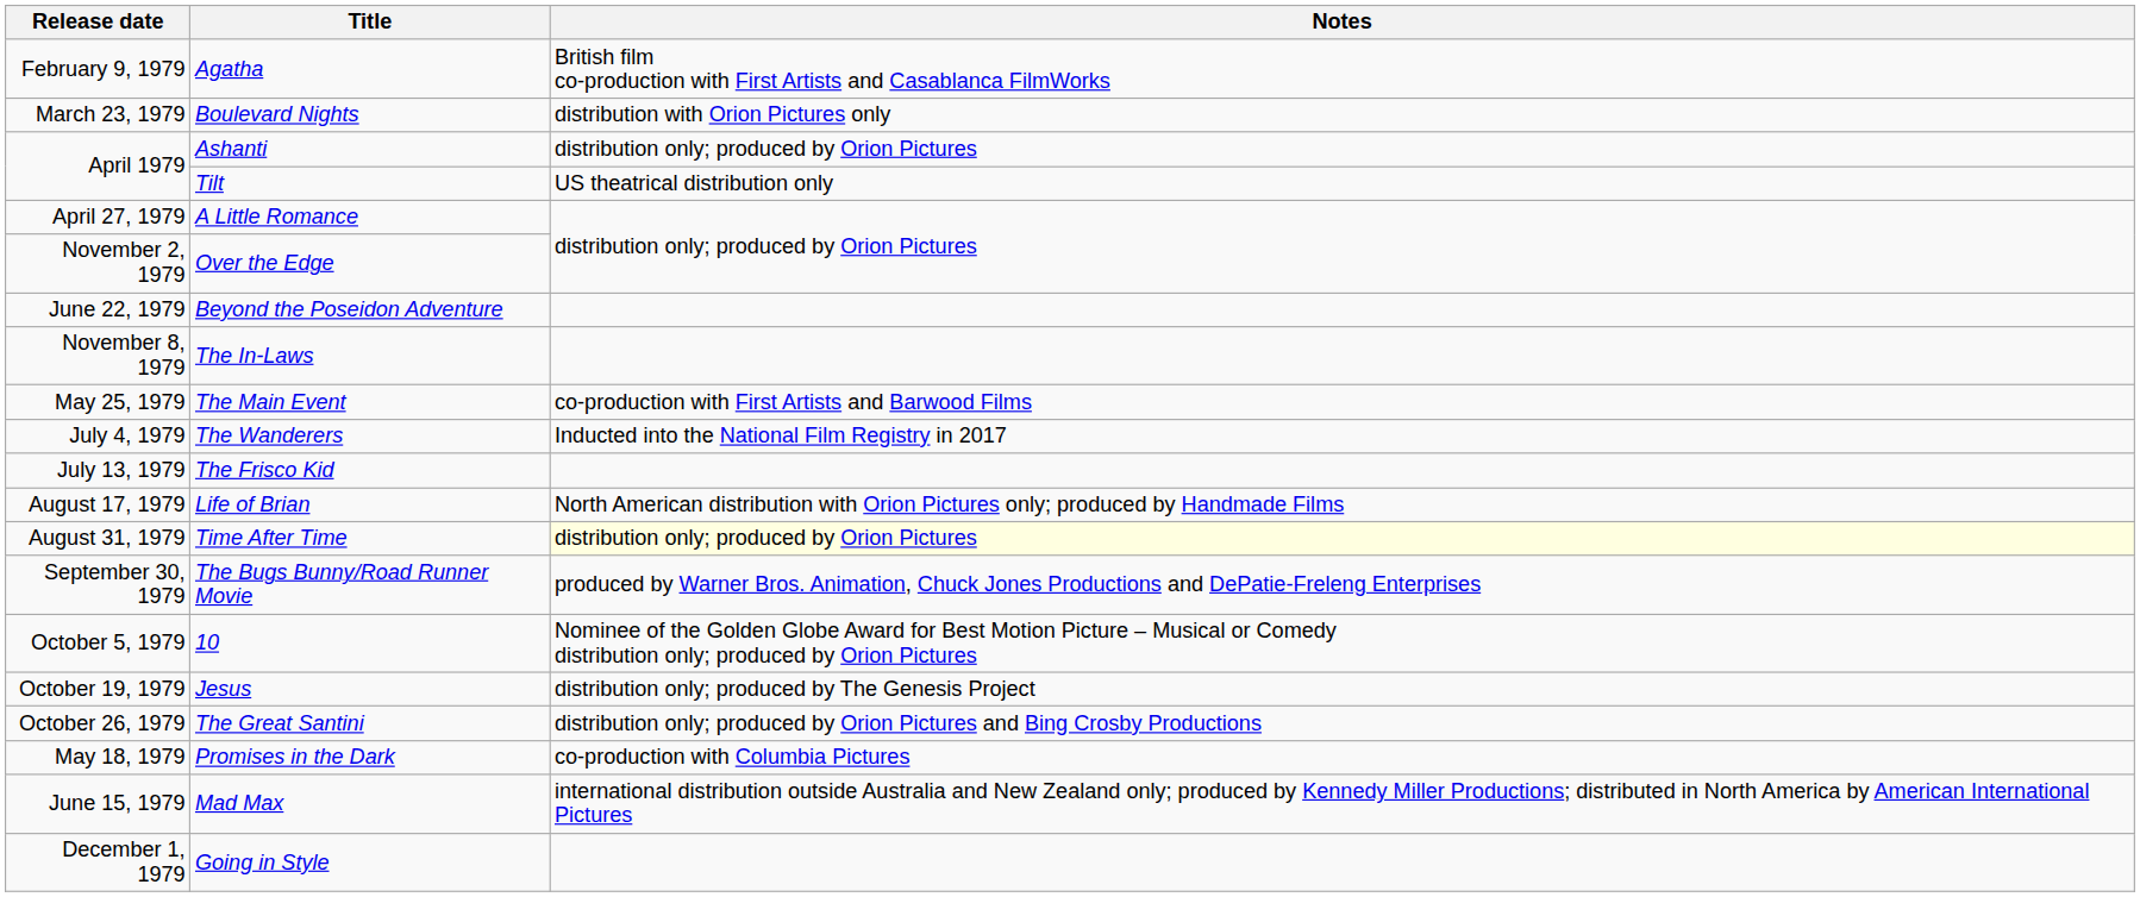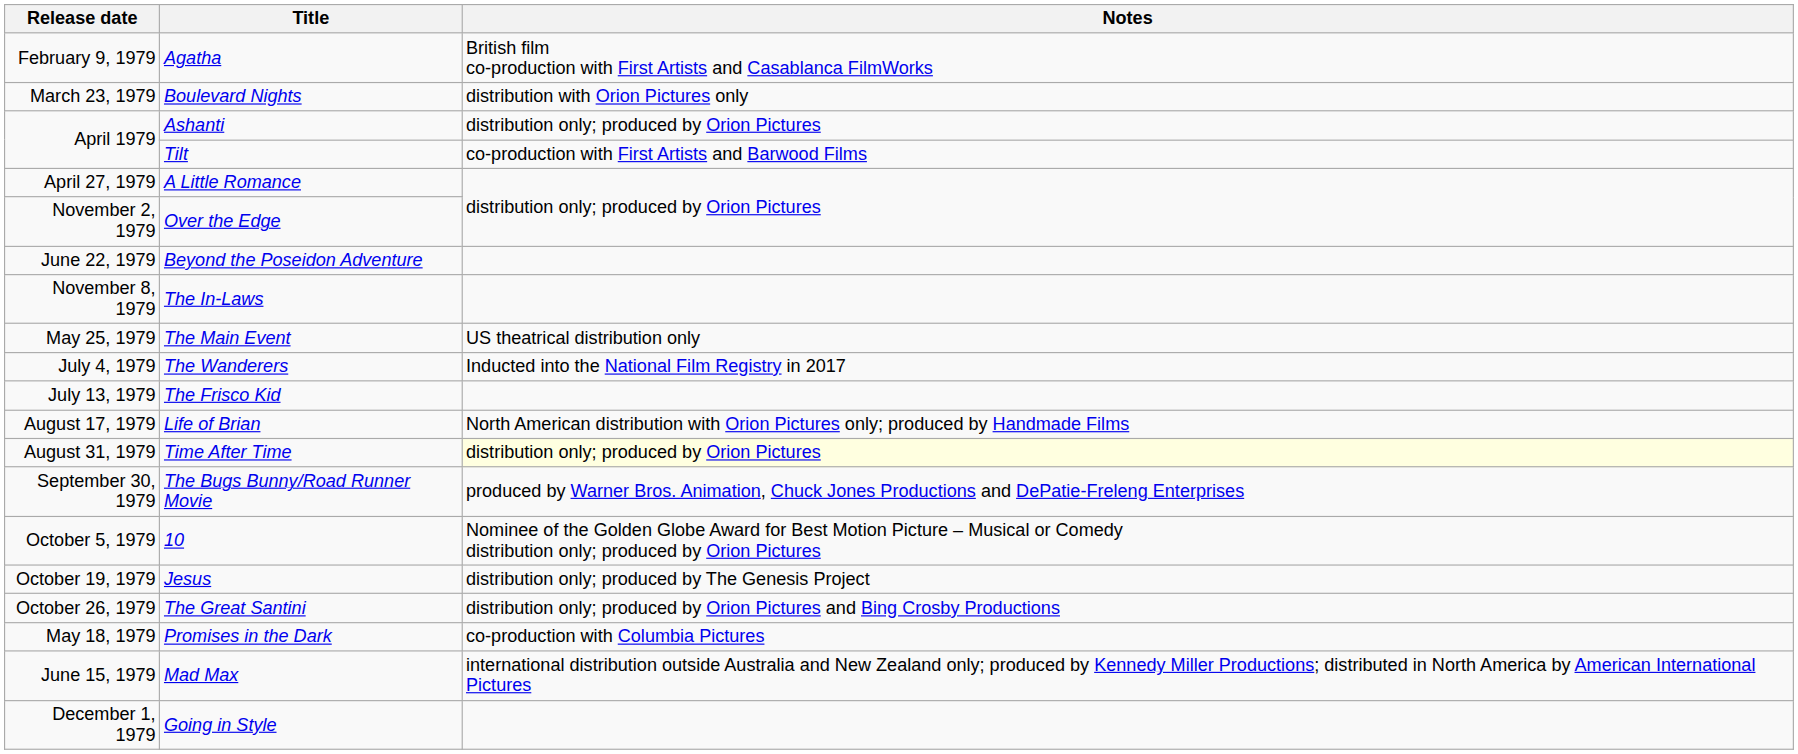 <table class="wikitable sortable" style="width:100%;">
 <tr>
 <th scope="col" style="width:130px;">Release date</th>
 <th>Title</th>
 <th>Notes</th>
 </tr>
 <tr>
 <td style="text-align:right;">February 9, 1979</td>
 <td><em><a href='#'>Agatha</a></em></td>
 <td>British film<br>co-production with <a href='#'>First Artists</a> and <a href='#'>Casablanca FilmWorks</a></td>
 </tr>
 <tr>
 <td style="text-align:right;">March 23, 1979</td>
 <td><em><a href='#'>Boulevard Nights</a></em></td>
 <td>distribution with <a href='#'>Orion Pictures</a> only</td>
 </tr>
 <tr>
 <td style="text-align:right;" rowspan="2">April 1979</td>
 <td><em><a href='#'>Ashanti</a></em></td>
 <td>distribution only; produced by <a href='#'>Orion Pictures</a></td>
 </tr>
 <tr>
 <td><em><a href='#'>Tilt</a></em></td>
-<td>US theatrical distribution only</td>
+<td>co-production with <a href='#'>First Artists</a> and <a href='#'>Barwood Films</a></td>
 </tr>
 <tr>
 <td style="text-align:right;">April 27, 1979</td>
 <td><em><a href='#'>A Little Romance</a></em></td>
 <td rowspan="2">distribution only; produced by <a href='#'>Orion Pictures</a></td>
 </tr>
 <tr>
 <td style="text-align:right;">November 2, 1979</td>
 <td><em><a href='#'>Over the Edge</a></em></td>
 </tr>
 <tr>
 <td style="text-align:right;">June 22, 1979</td>
 <td><em><a href='#'>Beyond the Poseidon Adventure</a></em></td>
 <td></td>
 </tr>
 <tr>
 <td style="text-align:right;">November 8, 1979</td>
 <td><em><a href='#'>The In-Laws</a></em></td>
 <td></td>
 </tr>
 <tr>
 <td style="text-align:right;">May 25, 1979</td>
 <td><em><a href='#'>The Main Event</a></em></td>
-<td>co-production with <a href='#'>First Artists</a> and <a href='#'>Barwood Films</a></td>
+<td>US theatrical distribution only</td>
 </tr>
 <tr>
 <td style="text-align:right;">July 4, 1979</td>
 <td><em><a href='#'>The Wanderers</a></em></td>
 <td>Inducted into the <a href='#'>National Film Registry</a> in 2017</td>
 </tr>
 <tr>
 <td style="text-align:right;">July 13, 1979</td>
 <td><em><a href='#'>The Frisco Kid</a></em></td>
 <td></td>
 </tr>
 <tr>
 <td style="text-align:right;">August 17, 1979</td>
 <td><em><a href='#'>Life of Brian</a></em></td>
 <td>North American distribution with <a href='#'>Orion Pictures</a> only; produced by <a href='#'>Handmade Films</a></td>
 </tr>
 <tr>
 <td style="text-align:right;">August 31, 1979</td>
 <td><em><a href='#'>Time After Time</a></em></td>
 <td style="background: lightyellow;">distribution only; produced by <a href='#'>Orion Pictures</a></td>
 </tr>
 <tr>
 <td style="text-align:right;">September 30, 1979</td>
 <td><em><a href='#'>The Bugs Bunny/Road Runner Movie</a></em></td>
 <td>produced by <a href='#'>Warner Bros. Animation</a>, <a href='#'>Chuck Jones Productions</a> and <a href='#'>DePatie-Freleng Enterprises</a></td>
 </tr>
 <tr>
 <td style="text-align:right;">October 5, 1979</td>
 <td><em><a href='#'>10</a></em></td>
 <td>Nominee of the Golden Globe Award for Best Motion Picture – Musical or Comedy<br>distribution only; produced by <a href='#'>Orion Pictures</a></td>
 </tr>
 <tr>
 <td style="text-align:right;">October 19, 1979</td>
 <td><em><a href='#'>Jesus</a></em></td>
 <td>distribution only; produced by The Genesis Project</td>
 </tr>
 <tr>
 <td style="text-align:right;">October 26, 1979</td>
 <td><em><a href='#'>The Great Santini</a></em></td>
 <td>distribution only; produced by <a href='#'>Orion Pictures</a> and <a href='#'>Bing Crosby Productions</a></td>
 </tr>
 <tr>
 <td style="text-align:right;">May 18, 1979</td>
 <td><em><a href='#'>Promises in the Dark</a></em></td>
 <td>co-production with <a href='#'>Columbia Pictures</a></td>
 </tr>
 <tr>
 <td style="text-align:right;">June 15, 1979</td>
 <td><em><a href='#'>Mad Max</a></em></td>
 <td>international distribution outside Australia and New Zealand only; produced by <a href='#'>Kennedy Miller Productions</a>; distributed in North America by <a href='#'>American International Pictures</a></td>
 </tr>
 <tr>
 <td style="text-align:right;">December 1, 1979</td>
 <td><em><a href='#'>Going in Style</a></em></td>
 <td></td>
 </tr>
 </table>
